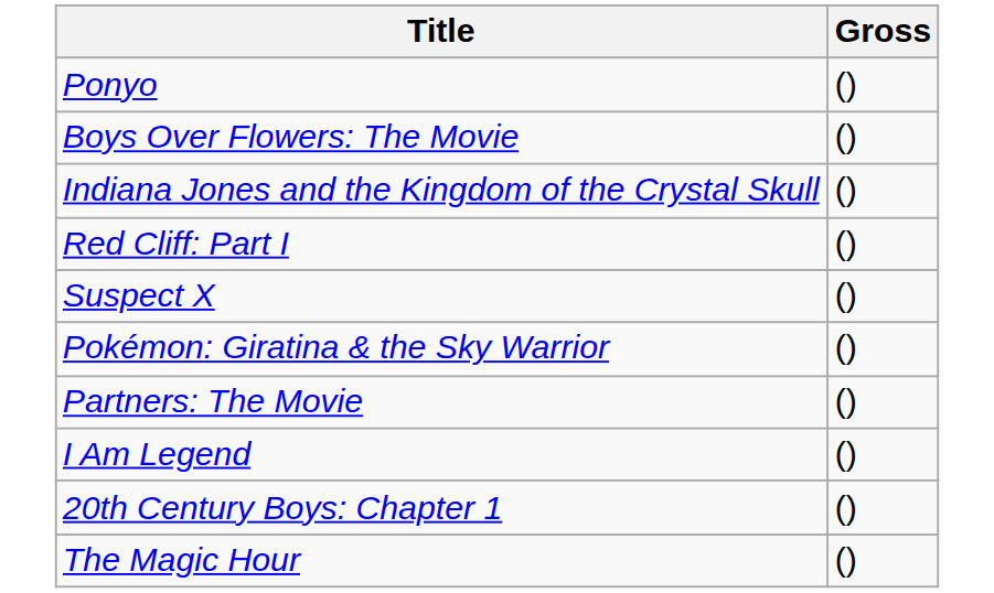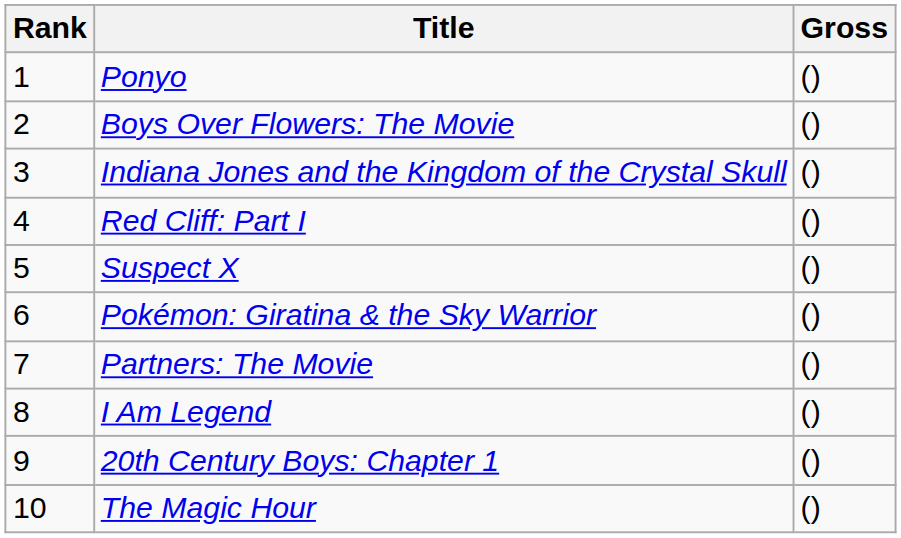 <table class="wikitable sortable" style="margin:auto; margin:auto;">
 <tr>
+<th>Rank</th>
 <th>Title</th>
 <th>Gross</th>
 </tr>
 <tr>
+<td>1</td>
 <td> <em><a href='#'>Ponyo</a></em></td>
 <td> ()</td>
 </tr>
 <tr>
+<td>2</td>
 <td> <em><a href='#'>Boys Over Flowers: The Movie</a></em></td>
 <td> ()</td>
 </tr>
 <tr>
+<td>3</td>
 <td><em><a href='#'>Indiana Jones and the Kingdom of the Crystal Skull</a></em></td>
 <td> ()</td>
 </tr>
 <tr>
+<td>4</td>
 <td><em><a href='#'>Red Cliff: Part I</a></em></td>
 <td> ()</td>
 </tr>
 <tr>
+<td>5</td>
 <td> <em><a href='#'>Suspect X</a></em></td>
 <td> ()</td>
 </tr>
 <tr>
+<td>6</td>
 <td> <em><a href='#'>Pokémon: Giratina & the Sky Warrior</a></em></td>
 <td> ()</td>
 </tr>
 <tr>
+<td>7</td>
 <td> <em><a href='#'>Partners: The Movie</a></em></td>
 <td> ()</td>
 </tr>
 <tr>
+<td>8</td>
 <td><em><a href='#'>I Am Legend</a></em></td>
 <td> ()</td>
 </tr>
 <tr>
+<td>9</td>
 <td> <em><a href='#'>20th Century Boys: Chapter 1</a></em></td>
 <td> ()</td>
 </tr>
 <tr>
+<td>10</td>
 <td> <em><a href='#'>The Magic Hour</a></em></td>
 <td> ()</td>
 </tr>
 </table>
